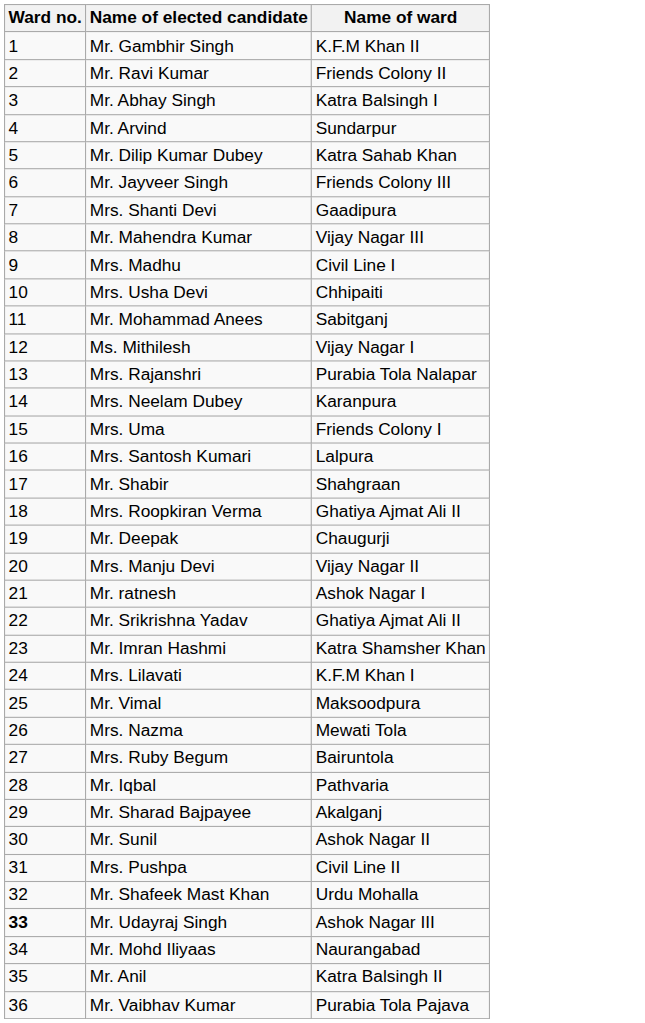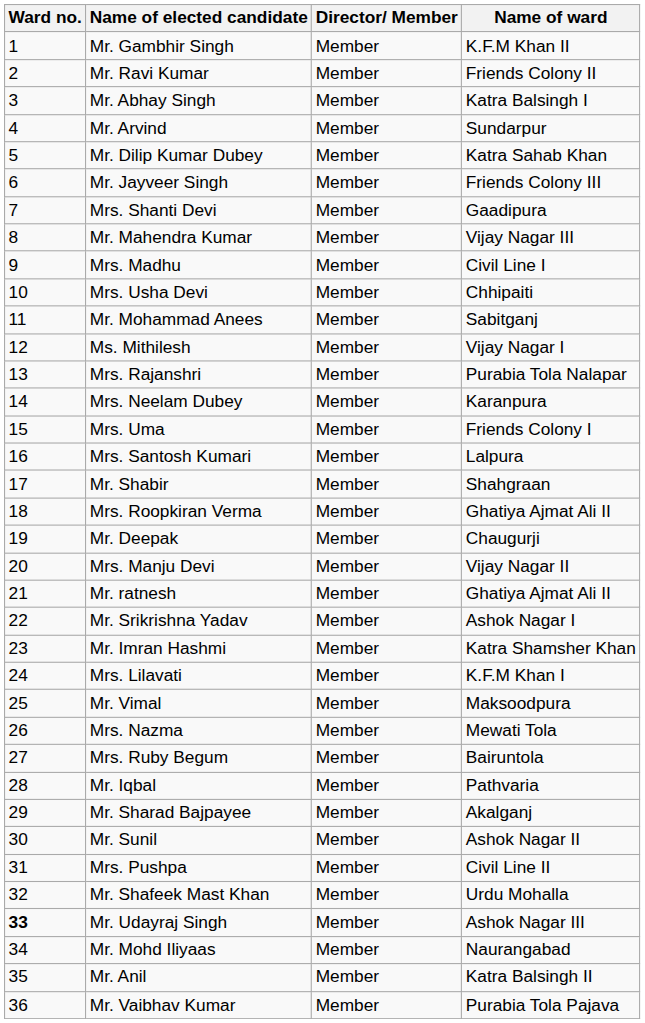 <table class="wikitable">
 <tr>
 <th>Ward no.</th>
 <th>Name of elected candidate</th>
+<th>Director/ Member</th>
 <th>Name of ward</th>
 </tr>
 <tr>
 <td>1</td>
 <td>Mr. Gambhir Singh</td>
+<td>Member</td>
 <td>K.F.M Khan II</td>
 </tr>
 <tr>
 <td>2</td>
 <td>Mr. Ravi Kumar</td>
+<td>Member</td>
 <td>Friends Colony II</td>
 </tr>
 <tr>
 <td>3</td>
 <td>Mr. Abhay Singh</td>
+<td>Member</td>
 <td>Katra Balsingh I</td>
 </tr>
 <tr>
 <td>4</td>
 <td>Mr. Arvind</td>
+<td>Member</td>
 <td>Sundarpur</td>
 </tr>
 <tr>
 <td>5</td>
 <td>Mr. Dilip Kumar Dubey</td>
+<td>Member</td>
 <td>Katra Sahab Khan</td>
 </tr>
 <tr>
 <td>6</td>
 <td>Mr. Jayveer Singh</td>
+<td>Member</td>
 <td>Friends Colony III</td>
 </tr>
 <tr>
 <td>7</td>
 <td>Mrs. Shanti Devi</td>
+<td>Member</td>
 <td>Gaadipura</td>
 </tr>
 <tr>
 <td>8</td>
 <td>Mr. Mahendra Kumar</td>
+<td>Member</td>
 <td>Vijay Nagar III</td>
 </tr>
 <tr>
 <td>9</td>
 <td>Mrs. Madhu</td>
+<td>Member</td>
 <td>Civil Line I</td>
 </tr>
 <tr>
 <td>10</td>
 <td>Mrs. Usha Devi</td>
+<td>Member</td>
 <td>Chhipaiti</td>
 </tr>
 <tr>
 <td>11</td>
 <td>Mr. Mohammad Anees</td>
+<td>Member</td>
 <td>Sabitganj</td>
 </tr>
 <tr>
 <td>12</td>
 <td>Ms. Mithilesh</td>
+<td>Member</td>
 <td>Vijay Nagar I</td>
 </tr>
 <tr>
 <td>13</td>
 <td>Mrs. Rajanshri</td>
+<td>Member</td>
 <td>Purabia Tola Nalapar</td>
 </tr>
 <tr>
 <td>14</td>
 <td>Mrs. Neelam Dubey</td>
+<td>Member</td>
 <td>Karanpura</td>
 </tr>
 <tr>
 <td>15</td>
 <td>Mrs. Uma</td>
+<td>Member</td>
 <td>Friends Colony I</td>
 </tr>
 <tr>
 <td>16</td>
 <td>Mrs. Santosh Kumari</td>
+<td>Member</td>
 <td>Lalpura</td>
 </tr>
 <tr>
 <td>17</td>
 <td>Mr. Shabir</td>
+<td>Member</td>
 <td>Shahgraan</td>
 </tr>
 <tr>
 <td>18</td>
 <td>Mrs. Roopkiran Verma</td>
+<td>Member</td>
 <td>Ghatiya Ajmat Ali II</td>
 </tr>
 <tr>
 <td>19</td>
 <td>Mr. Deepak</td>
+<td>Member</td>
 <td>Chaugurji</td>
 </tr>
 <tr>
 <td>20</td>
 <td>Mrs. Manju Devi</td>
+<td>Member</td>
 <td>Vijay Nagar II</td>
 </tr>
 <tr>
 <td>21</td>
 <td>Mr. ratnesh</td>
-<td>Ashok Nagar I</td>
+<td>Member</td>
+<td>Ghatiya Ajmat Ali II</td>
 </tr>
 <tr>
 <td>22</td>
 <td>Mr. Srikrishna Yadav</td>
-<td>Ghatiya Ajmat Ali II</td>
+<td>Member</td>
+<td>Ashok Nagar I</td>
 </tr>
 <tr>
 <td>23</td>
 <td>Mr. Imran Hashmi</td>
+<td>Member</td>
 <td>Katra Shamsher Khan</td>
 </tr>
 <tr>
 <td>24</td>
 <td>Mrs. Lilavati</td>
+<td>Member</td>
 <td>K.F.M Khan I</td>
 </tr>
 <tr>
 <td>25</td>
 <td>Mr. Vimal</td>
+<td>Member</td>
 <td>Maksoodpura</td>
 </tr>
 <tr>
 <td>26</td>
 <td>Mrs. Nazma</td>
+<td>Member</td>
 <td>Mewati Tola</td>
 </tr>
 <tr>
 <td>27</td>
 <td>Mrs. Ruby Begum</td>
+<td>Member</td>
 <td>Bairuntola</td>
 </tr>
 <tr>
 <td>28</td>
 <td>Mr. Iqbal</td>
+<td>Member</td>
 <td>Pathvaria</td>
 </tr>
 <tr>
 <td>29</td>
 <td>Mr. Sharad Bajpayee</td>
+<td>Member</td>
 <td>Akalganj</td>
 </tr>
 <tr>
 <td>30</td>
 <td>Mr. Sunil</td>
+<td>Member</td>
 <td>Ashok Nagar II</td>
 </tr>
 <tr>
 <td>31</td>
 <td>Mrs. Pushpa</td>
+<td>Member</td>
 <td>Civil Line II</td>
 </tr>
 <tr>
 <td>32</td>
 <td>Mr. Shafeek Mast Khan</td>
+<td>Member</td>
 <td>Urdu Mohalla</td>
 </tr>
 <tr>
 <td><strong>33</strong></td>
 <td>Mr. Udayraj Singh</td>
+<td>Member</td>
 <td>Ashok Nagar III</td>
 </tr>
 <tr>
 <td>34</td>
 <td>Mr. Mohd Iliyaas</td>
+<td>Member</td>
 <td>Naurangabad</td>
 </tr>
 <tr>
 <td>35</td>
 <td>Mr. Anil</td>
+<td>Member</td>
 <td>Katra Balsingh II</td>
 </tr>
 <tr>
 <td>36</td>
 <td>Mr. Vaibhav Kumar</td>
+<td>Member</td>
 <td>Purabia Tola Pajava</td>
 </tr>
 </table>
